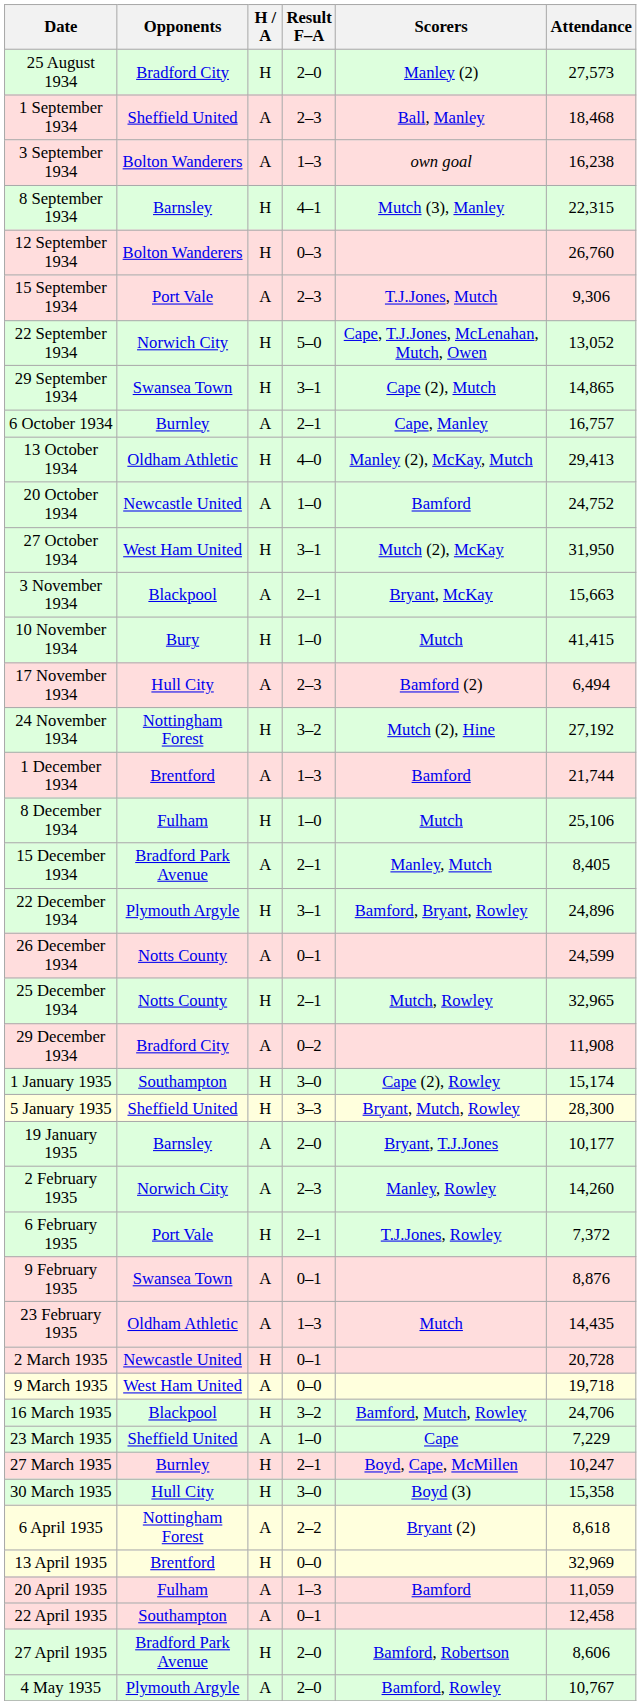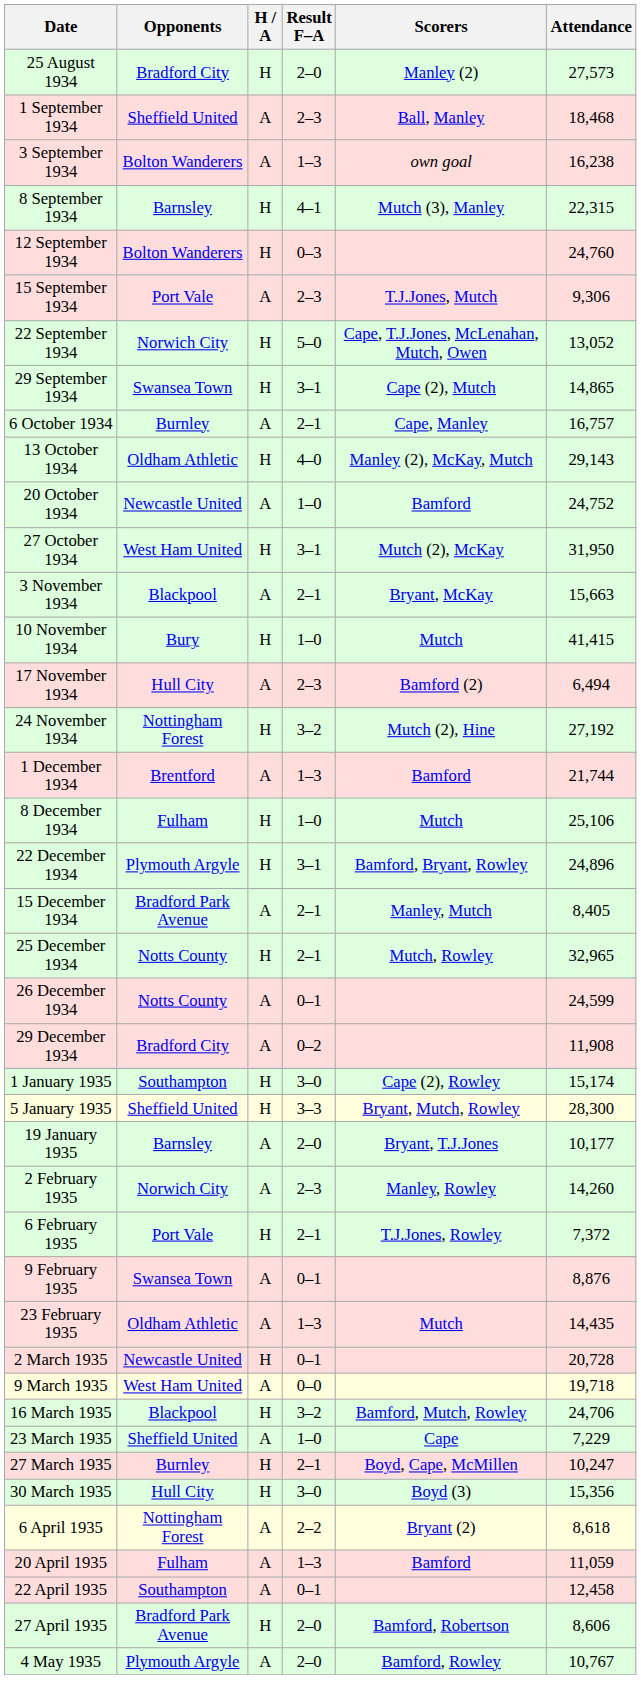 <table class="wikitable" style="text-align:center">
 <tr>
 <th>Date</th>
 <th>Opponents</th>
 <th>H / A</th>
 <th>Result<br>F–A</th>
 <th>Scorers</th>
 <th>Attendance</th>
 </tr>
 <tr bgcolor="#ddffdd">
 <td>25 August 1934</td>
 <td><a href='#'>Bradford City</a></td>
 <td>H</td>
 <td>2–0</td>
 <td><a href='#'>Manley</a> (2)</td>
 <td>27,573</td>
 </tr>
 <tr bgcolor="#ffdddd">
 <td>1 September 1934</td>
 <td><a href='#'>Sheffield United</a></td>
 <td>A</td>
 <td>2–3</td>
 <td><a href='#'>Ball</a>, <a href='#'>Manley</a></td>
 <td>18,468</td>
 </tr>
 <tr bgcolor="#ffdddd">
 <td>3 September 1934</td>
 <td><a href='#'>Bolton Wanderers</a></td>
 <td>A</td>
 <td>1–3</td>
 <td><em>own goal</em></td>
 <td>16,238</td>
 </tr>
 <tr bgcolor="#ddffdd">
 <td>8 September 1934</td>
 <td><a href='#'>Barnsley</a></td>
 <td>H</td>
 <td>4–1</td>
 <td><a href='#'>Mutch</a> (3), <a href='#'>Manley</a></td>
 <td>22,315</td>
 </tr>
 <tr bgcolor="#ffdddd">
 <td>12 September 1934</td>
 <td><a href='#'>Bolton Wanderers</a></td>
 <td>H</td>
 <td>0–3</td>
 <td></td>
-<td>26,760</td>
+<td>24,760</td>
 </tr>
 <tr bgcolor="#ffdddd">
 <td>15 September 1934</td>
 <td><a href='#'>Port Vale</a></td>
 <td>A</td>
 <td>2–3</td>
 <td><a href='#'>T.J.Jones</a>, <a href='#'>Mutch</a></td>
 <td>9,306</td>
 </tr>
 <tr bgcolor="#ddffdd">
 <td>22 September 1934</td>
 <td><a href='#'>Norwich City</a></td>
 <td>H</td>
 <td>5–0</td>
 <td><a href='#'>Cape</a>, <a href='#'>T.J.Jones</a>, <a href='#'>McLenahan</a>, <a href='#'>Mutch</a>, <a href='#'>Owen</a></td>
 <td>13,052</td>
 </tr>
 <tr bgcolor="#ddffdd">
 <td>29 September 1934</td>
 <td><a href='#'>Swansea Town</a></td>
 <td>H</td>
 <td>3–1</td>
 <td><a href='#'>Cape</a> (2), <a href='#'>Mutch</a></td>
 <td>14,865</td>
 </tr>
 <tr bgcolor="#ddffdd">
 <td>6 October 1934</td>
 <td><a href='#'>Burnley</a></td>
 <td>A</td>
 <td>2–1</td>
 <td><a href='#'>Cape</a>, <a href='#'>Manley</a></td>
 <td>16,757</td>
 </tr>
 <tr bgcolor="#ddffdd">
 <td>13 October 1934</td>
 <td><a href='#'>Oldham Athletic</a></td>
 <td>H</td>
 <td>4–0</td>
 <td><a href='#'>Manley</a> (2), <a href='#'>McKay</a>, <a href='#'>Mutch</a></td>
-<td>29,413</td>
+<td>29,143</td>
 </tr>
 <tr bgcolor="#ddffdd">
 <td>20 October 1934</td>
 <td><a href='#'>Newcastle United</a></td>
 <td>A</td>
 <td>1–0</td>
 <td><a href='#'>Bamford</a></td>
 <td>24,752</td>
 </tr>
 <tr bgcolor="#ddffdd">
 <td>27 October 1934</td>
 <td><a href='#'>West Ham United</a></td>
 <td>H</td>
 <td>3–1</td>
 <td><a href='#'>Mutch</a> (2), <a href='#'>McKay</a></td>
 <td>31,950</td>
 </tr>
 <tr bgcolor="#ddffdd">
 <td>3 November 1934</td>
 <td><a href='#'>Blackpool</a></td>
 <td>A</td>
 <td>2–1</td>
 <td><a href='#'>Bryant</a>, <a href='#'>McKay</a></td>
 <td>15,663</td>
 </tr>
 <tr bgcolor="#ddffdd">
 <td>10 November 1934</td>
 <td><a href='#'>Bury</a></td>
 <td>H</td>
 <td>1–0</td>
 <td><a href='#'>Mutch</a></td>
 <td>41,415</td>
 </tr>
 <tr bgcolor="#ffdddd">
 <td>17 November 1934</td>
 <td><a href='#'>Hull City</a></td>
 <td>A</td>
 <td>2–3</td>
 <td><a href='#'>Bamford</a> (2)</td>
 <td>6,494</td>
 </tr>
 <tr bgcolor="#ddffdd">
 <td>24 November 1934</td>
 <td><a href='#'>Nottingham Forest</a></td>
 <td>H</td>
 <td>3–2</td>
 <td><a href='#'>Mutch</a> (2), <a href='#'>Hine</a></td>
 <td>27,192</td>
 </tr>
 <tr bgcolor="#ffdddd">
 <td>1 December 1934</td>
 <td><a href='#'>Brentford</a></td>
 <td>A</td>
 <td>1–3</td>
 <td><a href='#'>Bamford</a></td>
 <td>21,744</td>
 </tr>
 <tr bgcolor="#ddffdd">
 <td>8 December 1934</td>
 <td><a href='#'>Fulham</a></td>
 <td>H</td>
 <td>1–0</td>
 <td><a href='#'>Mutch</a></td>
 <td>25,106</td>
 </tr>
 <tr bgcolor="#ddffdd">
+<td>22 December 1934</td>
+<td><a href='#'>Plymouth Argyle</a></td>
+<td>H</td>
+<td>3–1</td>
+<td><a href='#'>Bamford</a>, <a href='#'>Bryant</a>, <a href='#'>Rowley</a></td>
+<td>24,896</td>
+</tr>
+<tr bgcolor="#ddffdd">
 <td>15 December 1934</td>
 <td><a href='#'>Bradford Park Avenue</a></td>
 <td>A</td>
 <td>2–1</td>
 <td><a href='#'>Manley</a>, <a href='#'>Mutch</a></td>
 <td>8,405</td>
 </tr>
 <tr bgcolor="#ddffdd">
-<td>22 December 1934</td>
-<td><a href='#'>Plymouth Argyle</a></td>
+<td>25 December 1934</td>
+<td><a href='#'>Notts County</a></td>
 <td>H</td>
-<td>3–1</td>
-<td><a href='#'>Bamford</a>, <a href='#'>Bryant</a>, <a href='#'>Rowley</a></td>
-<td>24,896</td>
+<td>2–1</td>
+<td><a href='#'>Mutch</a>, <a href='#'>Rowley</a></td>
+<td>32,965</td>
 </tr>
 <tr bgcolor="#ffdddd">
 <td>26 December 1934</td>
 <td><a href='#'>Notts County</a></td>
 <td>A</td>
 <td>0–1</td>
 <td></td>
 <td>24,599</td>
-</tr>
-<tr bgcolor="#ddffdd">
-<td>25 December 1934</td>
-<td><a href='#'>Notts County</a></td>
-<td>H</td>
-<td>2–1</td>
-<td><a href='#'>Mutch</a>, <a href='#'>Rowley</a></td>
-<td>32,965</td>
 </tr>
 <tr bgcolor="#ffdddd">
 <td>29 December 1934</td>
 <td><a href='#'>Bradford City</a></td>
 <td>A</td>
 <td>0–2</td>
 <td></td>
 <td>11,908</td>
 </tr>
 <tr bgcolor="#ddffdd">
 <td>1 January 1935</td>
 <td><a href='#'>Southampton</a></td>
 <td>H</td>
 <td>3–0</td>
 <td><a href='#'>Cape</a> (2), <a href='#'>Rowley</a></td>
 <td>15,174</td>
 </tr>
 <tr bgcolor="#ffffdd">
 <td>5 January 1935</td>
 <td><a href='#'>Sheffield United</a></td>
 <td>H</td>
 <td>3–3</td>
 <td><a href='#'>Bryant</a>, <a href='#'>Mutch</a>, <a href='#'>Rowley</a></td>
 <td>28,300</td>
 </tr>
 <tr bgcolor="#ddffdd">
 <td>19 January 1935</td>
 <td><a href='#'>Barnsley</a></td>
 <td>A</td>
 <td>2–0</td>
 <td><a href='#'>Bryant</a>, <a href='#'>T.J.Jones</a></td>
 <td>10,177</td>
 </tr>
 <tr bgcolor="#ddffdd">
 <td>2 February 1935</td>
 <td><a href='#'>Norwich City</a></td>
 <td>A</td>
 <td>2–3</td>
 <td><a href='#'>Manley</a>, <a href='#'>Rowley</a></td>
 <td>14,260</td>
 </tr>
 <tr bgcolor="#ddffdd">
 <td>6 February 1935</td>
 <td><a href='#'>Port Vale</a></td>
 <td>H</td>
 <td>2–1</td>
 <td><a href='#'>T.J.Jones</a>, <a href='#'>Rowley</a></td>
 <td>7,372</td>
 </tr>
 <tr bgcolor="#ffdddd">
 <td>9 February 1935</td>
 <td><a href='#'>Swansea Town</a></td>
 <td>A</td>
 <td>0–1</td>
 <td></td>
 <td>8,876</td>
 </tr>
 <tr bgcolor="#ffdddd">
 <td>23 February 1935</td>
 <td><a href='#'>Oldham Athletic</a></td>
 <td>A</td>
 <td>1–3</td>
 <td><a href='#'>Mutch</a></td>
 <td>14,435</td>
 </tr>
 <tr bgcolor="#ffdddd">
 <td>2 March 1935</td>
 <td><a href='#'>Newcastle United</a></td>
 <td>H</td>
 <td>0–1</td>
 <td></td>
 <td>20,728</td>
 </tr>
 <tr bgcolor="#ffffdd">
 <td>9 March 1935</td>
 <td><a href='#'>West Ham United</a></td>
 <td>A</td>
 <td>0–0</td>
 <td></td>
 <td>19,718</td>
 </tr>
 <tr bgcolor="#ddffdd">
 <td>16 March 1935</td>
 <td><a href='#'>Blackpool</a></td>
 <td>H</td>
 <td>3–2</td>
 <td><a href='#'>Bamford</a>, <a href='#'>Mutch</a>, <a href='#'>Rowley</a></td>
 <td>24,706</td>
 </tr>
 <tr bgcolor="#ddffdd">
 <td>23 March 1935</td>
 <td><a href='#'>Sheffield United</a></td>
 <td>A</td>
 <td>1–0</td>
 <td><a href='#'>Cape</a></td>
 <td>7,229</td>
 </tr>
 <tr bgcolor="#ffdddd">
 <td>27 March 1935</td>
 <td><a href='#'>Burnley</a></td>
 <td>H</td>
 <td>2–1</td>
 <td><a href='#'>Boyd</a>, <a href='#'>Cape</a>, <a href='#'>McMillen</a></td>
 <td>10,247</td>
 </tr>
 <tr bgcolor="#ddffdd">
 <td>30 March 1935</td>
 <td><a href='#'>Hull City</a></td>
 <td>H</td>
 <td>3–0</td>
 <td><a href='#'>Boyd</a> (3)</td>
-<td>15,358</td>
+<td>15,356</td>
 </tr>
 <tr bgcolor="#ffffdd">
 <td>6 April 1935</td>
 <td><a href='#'>Nottingham Forest</a></td>
 <td>A</td>
 <td>2–2</td>
 <td><a href='#'>Bryant</a> (2)</td>
 <td>8,618</td>
-</tr>
-<tr bgcolor="#ffffdd">
-<td>13 April 1935</td>
-<td><a href='#'>Brentford</a></td>
-<td>H</td>
-<td>0–0</td>
-<td></td>
-<td>32,969</td>
 </tr>
 <tr bgcolor="#ffdddd">
 <td>20 April 1935</td>
 <td><a href='#'>Fulham</a></td>
 <td>A</td>
 <td>1–3</td>
 <td><a href='#'>Bamford</a></td>
 <td>11,059</td>
 </tr>
 <tr bgcolor="#ffdddd">
 <td>22 April 1935</td>
 <td><a href='#'>Southampton</a></td>
 <td>A</td>
 <td>0–1</td>
 <td></td>
 <td>12,458</td>
 </tr>
 <tr bgcolor="#ddffdd">
 <td>27 April 1935</td>
 <td><a href='#'>Bradford Park Avenue</a></td>
 <td>H</td>
 <td>2–0</td>
 <td><a href='#'>Bamford</a>, <a href='#'>Robertson</a></td>
 <td>8,606</td>
 </tr>
 <tr bgcolor="#ddffdd">
 <td>4 May 1935</td>
 <td><a href='#'>Plymouth Argyle</a></td>
 <td>A</td>
 <td>2–0</td>
 <td><a href='#'>Bamford</a>, <a href='#'>Rowley</a></td>
 <td>10,767</td>
 </tr>
 </table>
